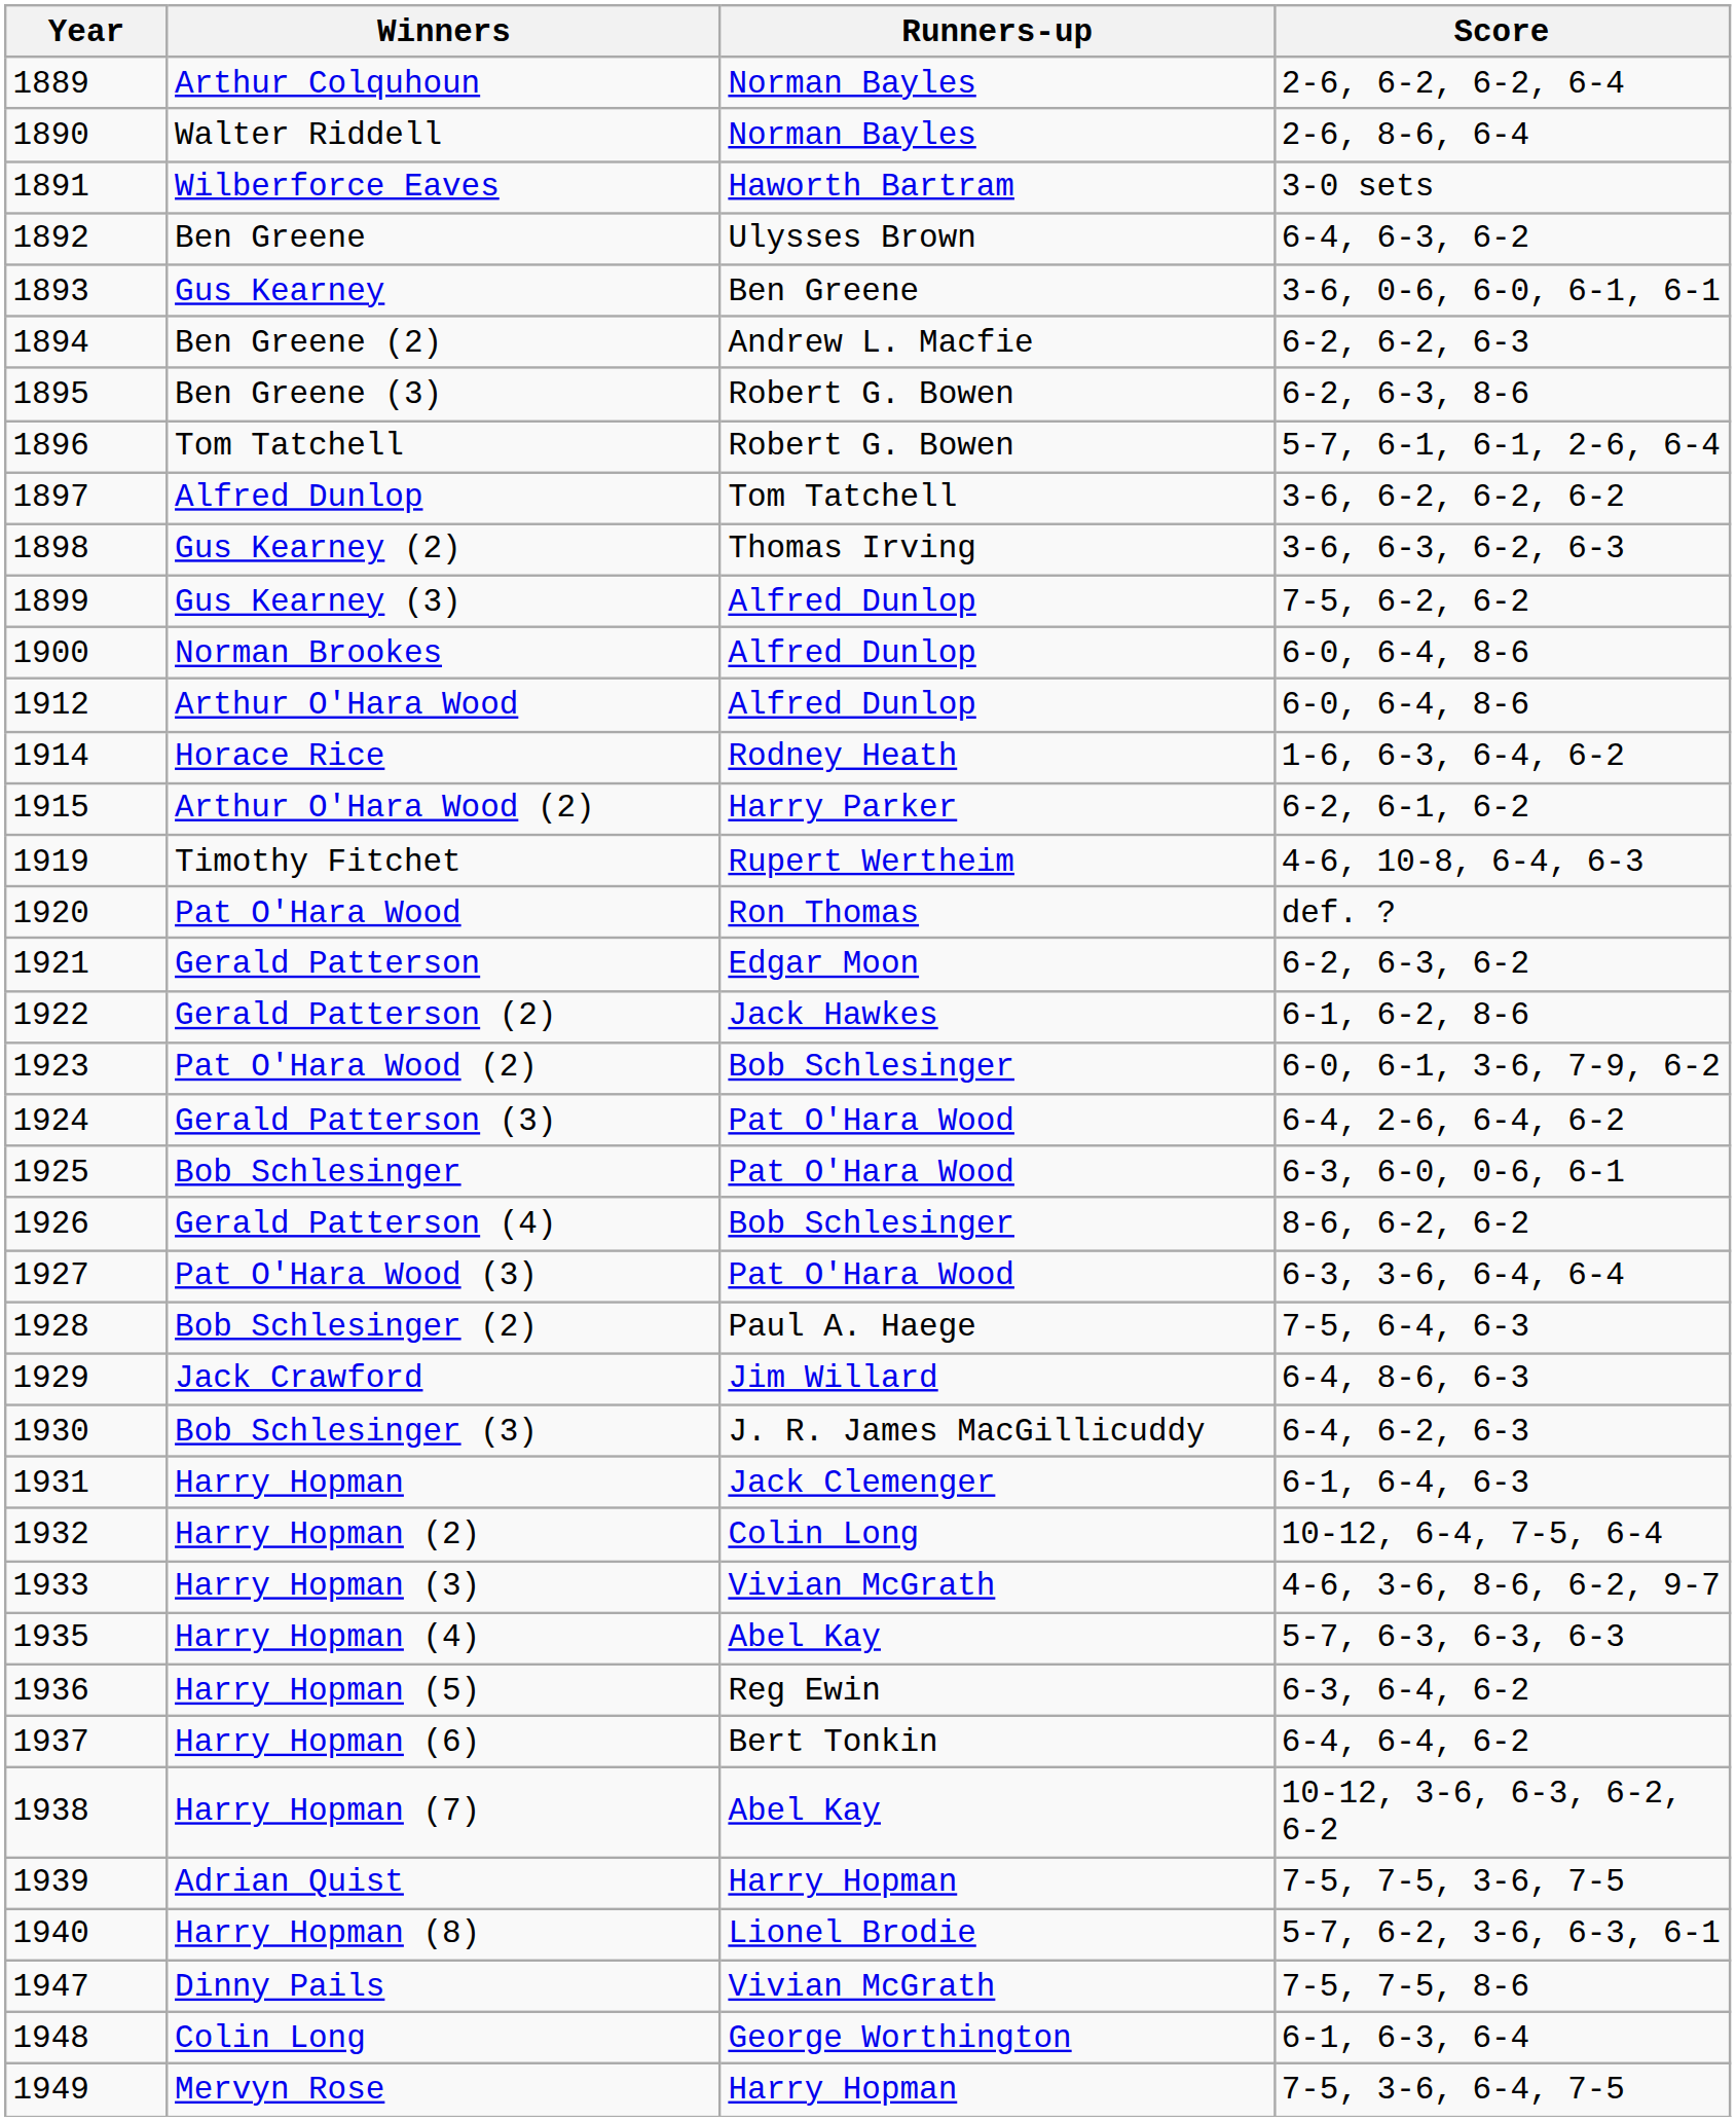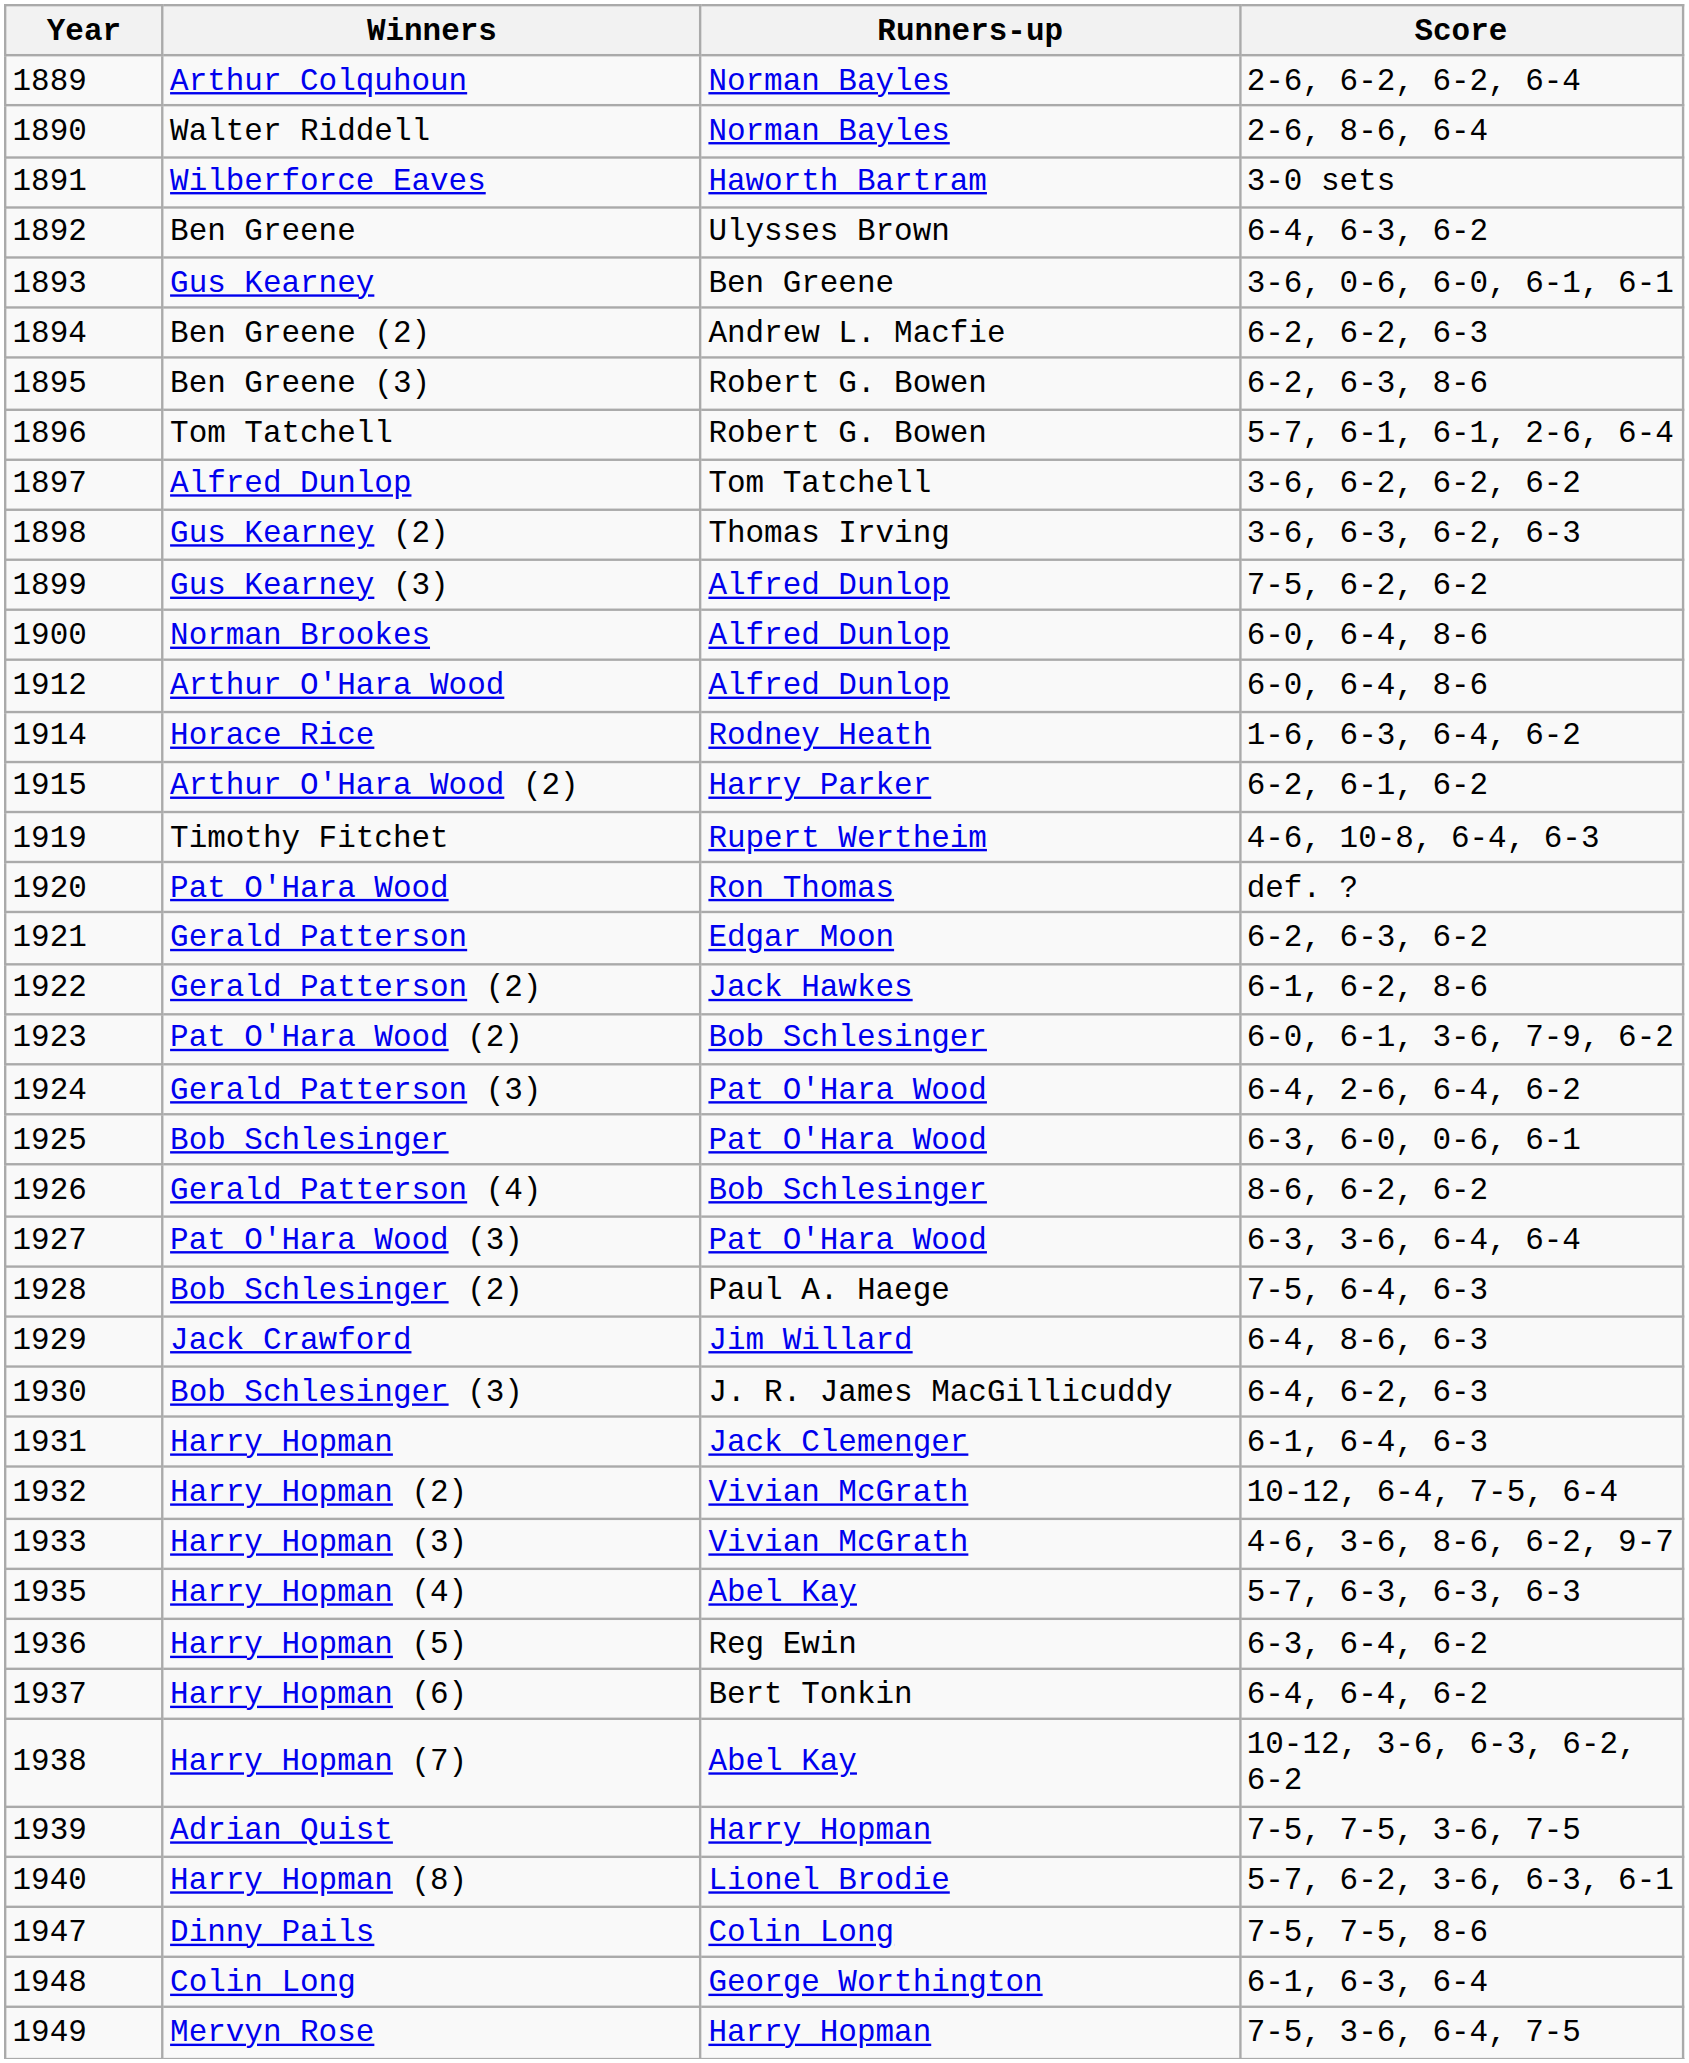 <table class="wikitable">
 <tr>
 <th style="width:60px;">Year</th>
 <th style="width:220px;">Winners</th>
 <th style="width:220px;">Runners-up</th>
 <th style="width:180px;">Score</th>
 </tr>
 <tr>
 <td>1889</td>
 <td> <a href='#'>Arthur Colquhoun</a></td>
 <td> <a href='#'>Norman Bayles</a></td>
 <td>2-6, 6-2, 6-2, 6-4</td>
 </tr>
 <tr>
 <td>1890</td>
 <td> Walter Riddell</td>
 <td> <a href='#'>Norman Bayles</a></td>
 <td>2-6, 8-6, 6-4</td>
 </tr>
 <tr>
 <td>1891</td>
 <td> <a href='#'>Wilberforce Eaves</a></td>
 <td> <a href='#'>Haworth Bartram</a></td>
 <td>3-0 sets</td>
 </tr>
 <tr>
 <td>1892</td>
 <td> Ben Greene</td>
 <td> Ulysses Brown</td>
 <td>6-4, 6-3, 6-2</td>
 </tr>
 <tr>
 <td>1893</td>
 <td>  <a href='#'>Gus Kearney</a></td>
 <td> Ben Greene</td>
 <td>3-6, 0-6, 6-0, 6-1, 6-1</td>
 </tr>
 <tr>
 <td>1894</td>
 <td> Ben Greene (2)</td>
 <td> Andrew L. Macfie</td>
 <td>6-2, 6-2, 6-3</td>
 </tr>
 <tr>
 <td>1895</td>
 <td> Ben Greene (3)</td>
 <td> Robert G. Bowen</td>
 <td>6-2, 6-3, 8-6</td>
 </tr>
 <tr>
 <td>1896</td>
 <td> Tom Tatchell</td>
 <td> Robert G. Bowen</td>
 <td>5-7, 6-1, 6-1, 2-6, 6-4</td>
 </tr>
 <tr>
 <td>1897</td>
 <td> <a href='#'>Alfred Dunlop</a></td>
 <td> Tom Tatchell</td>
 <td>3-6, 6-2, 6-2, 6-2</td>
 </tr>
 <tr>
 <td>1898</td>
 <td> <a href='#'>Gus Kearney</a> (2)</td>
 <td> Thomas Irving</td>
 <td>3-6, 6-3, 6-2, 6-3</td>
 </tr>
 <tr>
 <td>1899</td>
 <td> <a href='#'>Gus Kearney</a> (3)</td>
 <td> <a href='#'>Alfred Dunlop</a></td>
 <td>7-5, 6-2, 6-2</td>
 </tr>
 <tr>
 <td>1900</td>
 <td> <a href='#'>Norman Brookes</a></td>
 <td> <a href='#'>Alfred Dunlop</a></td>
 <td>6-0, 6-4, 8-6</td>
 </tr>
 <tr>
 <td>1912</td>
 <td> <a href='#'>Arthur O'Hara Wood</a></td>
 <td> <a href='#'>Alfred Dunlop</a></td>
 <td>6-0, 6-4, 8-6</td>
 </tr>
 <tr>
 <td>1914</td>
 <td> <a href='#'>Horace Rice</a></td>
 <td> <a href='#'>Rodney Heath</a></td>
 <td>1-6, 6-3, 6-4, 6-2</td>
 </tr>
 <tr>
 <td>1915</td>
 <td> <a href='#'>Arthur O'Hara Wood</a> (2)</td>
 <td> <a href='#'>Harry Parker</a></td>
 <td>6-2, 6-1, 6-2</td>
 </tr>
 <tr>
 <td>1919</td>
 <td> Timothy Fitchet</td>
 <td> <a href='#'>Rupert Wertheim</a></td>
 <td>4-6, 10-8, 6-4, 6-3</td>
 </tr>
 <tr>
 <td>1920</td>
 <td> <a href='#'>Pat O'Hara Wood</a></td>
 <td> <a href='#'>Ron Thomas</a></td>
 <td>def. ?</td>
 </tr>
 <tr>
 <td>1921</td>
 <td> <a href='#'>Gerald Patterson</a></td>
 <td> <a href='#'>Edgar Moon</a></td>
 <td>6-2, 6-3, 6-2</td>
 </tr>
 <tr>
 <td>1922</td>
 <td> <a href='#'>Gerald Patterson</a> (2)</td>
 <td> <a href='#'>Jack Hawkes</a></td>
 <td>6-1, 6-2, 8-6</td>
 </tr>
 <tr>
 <td>1923</td>
 <td> <a href='#'>Pat O'Hara Wood</a> (2)</td>
 <td> <a href='#'>Bob Schlesinger</a></td>
 <td>6-0, 6-1, 3-6, 7-9, 6-2</td>
 </tr>
 <tr>
 <td>1924</td>
 <td> <a href='#'>Gerald Patterson</a> (3)</td>
 <td> <a href='#'>Pat O'Hara Wood</a></td>
 <td>6-4, 2-6, 6-4, 6-2</td>
 </tr>
 <tr>
 <td>1925</td>
 <td> <a href='#'>Bob Schlesinger</a></td>
 <td> <a href='#'>Pat O'Hara Wood</a></td>
 <td>6-3, 6-0, 0-6, 6-1</td>
 </tr>
 <tr>
 <td>1926</td>
 <td> <a href='#'>Gerald Patterson</a> (4)</td>
 <td> <a href='#'>Bob Schlesinger</a></td>
 <td>8-6, 6-2, 6-2</td>
 </tr>
 <tr>
 <td>1927</td>
 <td> <a href='#'>Pat O'Hara Wood</a> (3)</td>
 <td> <a href='#'>Pat O'Hara Wood</a></td>
 <td>6-3, 3-6, 6-4, 6-4</td>
 </tr>
 <tr>
 <td>1928</td>
 <td> <a href='#'>Bob Schlesinger</a> (2)</td>
 <td> Paul A. Haege</td>
 <td>7-5, 6-4, 6-3</td>
 </tr>
 <tr>
 <td>1929</td>
 <td> <a href='#'>Jack Crawford</a></td>
 <td> <a href='#'>Jim Willard</a></td>
 <td>6-4, 8-6, 6-3</td>
 </tr>
 <tr>
 <td>1930</td>
 <td> <a href='#'>Bob Schlesinger</a> (3)</td>
 <td> J. R.  James MacGillicuddy</td>
 <td>6-4, 6-2, 6-3</td>
 </tr>
 <tr>
 <td>1931</td>
 <td> <a href='#'>Harry Hopman</a></td>
 <td> <a href='#'>Jack Clemenger</a></td>
 <td>6-1, 6-4, 6-3</td>
 </tr>
 <tr>
 <td>1932</td>
 <td> <a href='#'>Harry Hopman</a> (2)</td>
-<td> <a href='#'>Colin Long</a></td>
+<td> <a href='#'>Vivian McGrath</a></td>
 <td>10-12, 6-4, 7-5, 6-4</td>
 </tr>
 <tr>
 <td>1933</td>
 <td> <a href='#'>Harry Hopman</a> (3)</td>
 <td> <a href='#'>Vivian McGrath</a></td>
 <td>4-6, 3-6, 8-6, 6-2, 9-7</td>
 </tr>
 <tr>
 <td>1935</td>
 <td> <a href='#'>Harry Hopman</a> (4)</td>
 <td> <a href='#'>Abel Kay</a></td>
 <td>5-7, 6-3, 6-3, 6-3</td>
 </tr>
 <tr>
 <td>1936</td>
 <td> <a href='#'>Harry Hopman</a> (5)</td>
 <td> Reg Ewin</td>
 <td>6-3, 6-4, 6-2</td>
 </tr>
 <tr>
 <td>1937</td>
 <td> <a href='#'>Harry Hopman</a> (6)</td>
 <td> Bert Tonkin</td>
 <td>6-4, 6-4, 6-2</td>
 </tr>
 <tr>
 <td>1938</td>
 <td> <a href='#'>Harry Hopman</a> (7)</td>
 <td> <a href='#'>Abel Kay</a></td>
 <td>10-12, 3-6, 6-3, 6-2, 6-2</td>
 </tr>
 <tr>
 <td>1939</td>
 <td> <a href='#'>Adrian Quist</a></td>
 <td> <a href='#'>Harry Hopman</a></td>
 <td>7-5, 7-5, 3-6, 7-5</td>
 </tr>
 <tr>
 <td>1940</td>
 <td> <a href='#'>Harry Hopman</a> (8)</td>
 <td> <a href='#'>Lionel Brodie</a></td>
 <td>5-7, 6-2, 3-6, 6-3, 6-1</td>
 </tr>
 <tr>
 <td>1947</td>
 <td> <a href='#'>Dinny Pails</a></td>
-<td> <a href='#'>Vivian McGrath</a></td>
+<td> <a href='#'>Colin Long</a></td>
 <td>7-5, 7-5, 8-6</td>
 </tr>
 <tr>
 <td>1948</td>
 <td> <a href='#'>Colin Long</a></td>
 <td> <a href='#'>George Worthington</a></td>
 <td>6-1, 6-3, 6-4</td>
 </tr>
 <tr>
 <td>1949</td>
 <td> <a href='#'>Mervyn Rose</a></td>
 <td> <a href='#'>Harry Hopman</a></td>
 <td>7-5, 3-6, 6-4, 7-5</td>
 </tr>
 <tr>
 </tr>
 </table>
